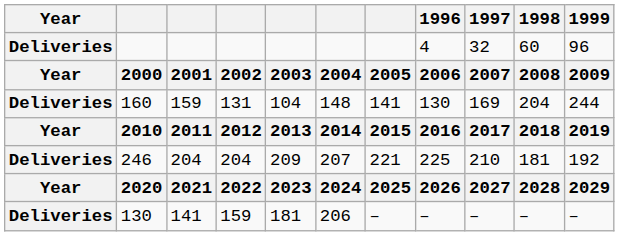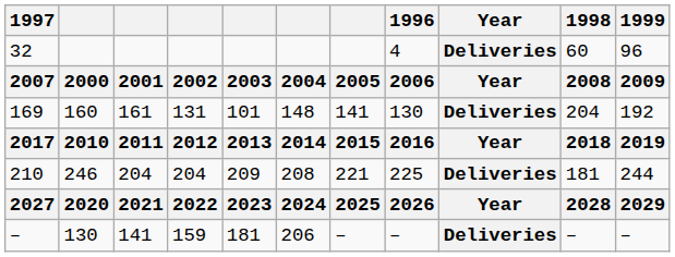 <table class="wikitable">
 <tr>
-<th>Year</th>
+<th>1997</th>
 <th></th>
 <th></th>
 <th></th>
 <th></th>
 <th></th>
 <th></th>
 <th>1996</th>
-<th>1997</th>
+<th>Year</th>
 <th>1998</th>
 <th>1999</th>
 </tr>
 <tr>
-<th>Deliveries</th>
+<td>32</td>
 <td></td>
 <td></td>
 <td></td>
 <td></td>
 <td></td>
 <td></td>
 <td>4</td>
-<td>32</td>
+<th>Deliveries</th>
 <td>60</td>
 <td>96</td>
 </tr>
 <tr>
-<th>Year</th>
+<th>2007</th>
 <th>2000</th>
 <th>2001</th>
 <th>2002</th>
 <th>2003</th>
 <th>2004</th>
 <th>2005</th>
 <th>2006</th>
-<th>2007</th>
+<th>Year</th>
 <th>2008</th>
 <th>2009</th>
 </tr>
 <tr>
-<th>Deliveries</th>
+<td>169</td>
 <td>160</td>
-<td>159</td>
+<td>161</td>
 <td>131</td>
-<td>104</td>
+<td>101</td>
 <td>148</td>
 <td>141</td>
 <td>130</td>
-<td>169</td>
+<th>Deliveries</th>
 <td>204</td>
-<td>244</td>
+<td>192</td>
 </tr>
 <tr>
-<th>Year</th>
+<th>2017</th>
 <th>2010</th>
 <th>2011</th>
 <th>2012</th>
 <th>2013</th>
 <th>2014</th>
 <th>2015</th>
 <th>2016</th>
-<th>2017</th>
+<th>Year</th>
 <th>2018</th>
 <th>2019</th>
 </tr>
 <tr>
-<th>Deliveries</th>
+<td>210</td>
 <td>246</td>
 <td>204</td>
 <td>204</td>
 <td>209</td>
-<td>207</td>
+<td>208</td>
 <td>221</td>
 <td>225</td>
-<td>210</td>
+<th>Deliveries</th>
 <td>181</td>
-<td>192</td>
+<td>244</td>
 </tr>
 <tr>
-<th>Year</th>
+<th>2027</th>
 <th>2020</th>
 <th>2021</th>
 <th>2022</th>
 <th>2023</th>
 <th>2024</th>
 <th>2025</th>
 <th>2026</th>
-<th>2027</th>
+<th>Year</th>
 <th>2028</th>
 <th>2029</th>
 </tr>
 <tr>
-<th>Deliveries</th>
+<td>–</td>
 <td>130</td>
 <td>141</td>
 <td>159</td>
 <td>181</td>
 <td>206</td>
 <td>–</td>
 <td>–</td>
-<td>–</td>
+<th>Deliveries</th>
 <td>–</td>
 <td>–</td>
 </tr>
 </table>
